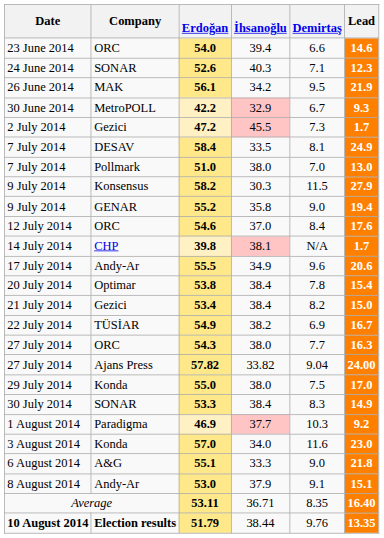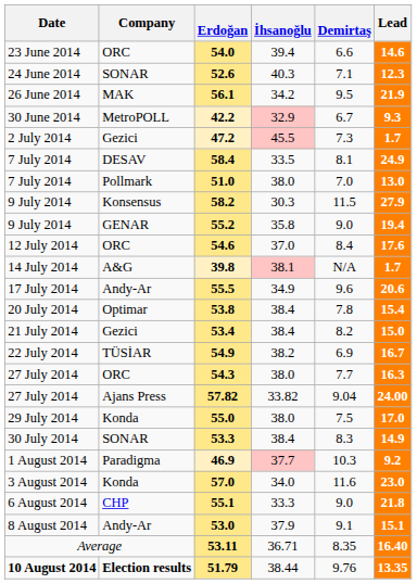 <table class="wikitable sortable">
 <tr>
 <th>Date</th>
 <th>Company</th>
 <th><br><a href='#'>Erdoğan</a></th>
 <th><br><a href='#'>İhsanoğlu</a></th>
 <th><br><a href='#'>Demirtaş</a></th>
 <th>Lead</th>
 </tr>
 <tr>
 <td>23 June 2014</td>
 <td>ORC</td>
 <td style="background:#ffe889; text-align:center;"><strong>54.0</strong></td>
 <td style="text-align:center;">39.4</td>
 <td style="text-align:center;">6.6</td>
 <td style="background:#ff8000; text-align:center; color:white;"><strong>14.6</strong></td>
 </tr>
 <tr>
 <td>24 June 2014</td>
 <td>SONAR</td>
 <td style="background:#ffe889; text-align:center;"><strong>52.6</strong></td>
 <td style="text-align:center;">40.3</td>
 <td style="text-align:center;">7.1</td>
 <td style="background:#ff8000; text-align:center; color:white;"><strong>12.3</strong></td>
 </tr>
 <tr>
 <td>26 June 2014</td>
 <td>MAK</td>
 <td style="background:#ffe889; text-align:center;"><strong>56.1</strong></td>
 <td style="text-align:center;">34.2</td>
 <td style="text-align:center;">9.5</td>
 <td style="background:#ff8000; text-align:center; color:white;"><strong>21.9</strong></td>
 </tr>
 <tr>
 <td>30 June 2014</td>
 <td>MetroPOLL</td>
 <td style="background:#FFF1C4; text-align:center;"><strong>42.2</strong></td>
 <td style="background:#FFC4C4; text-align:center;">32.9</td>
 <td style="text-align:center;">6.7</td>
 <td style="background:#ff8000; text-align:center; color:white;"><strong>9.3</strong></td>
 </tr>
 <tr>
 <td>2 July 2014</td>
 <td>Gezici</td>
 <td style="background:#FFF1C4; text-align:center;"><strong>47.2</strong></td>
 <td style="background:#FFC4C4; text-align:center;">45.5</td>
 <td style="text-align:center;">7.3</td>
 <td style="background:#ff8000; text-align:center; color:white;"><strong>1.7</strong></td>
 </tr>
 <tr>
 <td>7 July 2014</td>
 <td>DESAV</td>
 <td style="background:#ffe889; text-align:center;"><strong>58.4</strong></td>
 <td style="text-align:center;">33.5</td>
 <td style="text-align:center;">8.1</td>
 <td style="background:#ff8000; text-align:center; color:white;"><strong>24.9</strong></td>
 </tr>
 <tr>
 <td>7 July 2014</td>
 <td>Pollmark</td>
 <td style="background:#ffe889; text-align:center;"><strong>51.0</strong></td>
 <td style="text-align:center;">38.0</td>
 <td style="text-align:center;">7.0</td>
 <td style="background:#ff8000; text-align:center; color:white;"><strong>13.0</strong></td>
 </tr>
 <tr>
 <td>9 July 2014</td>
 <td>Konsensus</td>
 <td style="background:#ffe889; text-align:center;"><strong>58.2</strong></td>
 <td style="text-align:center;">30.3</td>
 <td style="text-align:center;">11.5</td>
 <td style="background:#ff8000; text-align:center; color:white;"><strong>27.9</strong></td>
 </tr>
 <tr>
 <td>9 July 2014</td>
 <td>GENAR</td>
 <td style="background:#ffe889; text-align:center;"><strong>55.2</strong></td>
 <td style="text-align:center;">35.8</td>
 <td style="text-align:center;">9.0</td>
 <td style="background:#ff8000; text-align:center; color:white;"><strong>19.4</strong></td>
 </tr>
 <tr>
 <td>12 July 2014</td>
 <td>ORC</td>
 <td style="background:#ffe889; text-align:center;"><strong>54.6</strong></td>
 <td style="text-align:center;">37.0</td>
 <td style="text-align:center;">8.4</td>
 <td style="background:#ff8000; text-align:center; color:white;"><strong>17.6</strong></td>
 </tr>
 <tr>
 <td>14 July 2014</td>
-<td><a href='#'>CHP</a></td>
+<td>A&G</td>
 <td style="background:#FFF1C4; text-align:center;"><strong>39.8</strong></td>
 <td style="background:#FFC4C4; text-align:center;">38.1</td>
 <td style="text-align:center;">N/A</td>
 <td style="background:#ff8000; text-align:center; color:white;"><strong>1.7</strong></td>
 </tr>
 <tr>
 <td>17 July 2014</td>
 <td>Andy-Ar</td>
 <td style="background:#ffe889; text-align:center;"><strong>55.5</strong></td>
 <td style="text-align:center;">34.9</td>
 <td style="text-align:center;">9.6</td>
 <td style="background:#ff8000; text-align:center; color:white;"><strong>20.6</strong></td>
 </tr>
 <tr>
 <td>20 July 2014</td>
 <td>Optimar</td>
 <td style="background:#ffe889; text-align:center;"><strong>53.8</strong></td>
 <td style="text-align:center;">38.4</td>
 <td style="text-align:center;">7.8</td>
 <td style="background:#ff8000; text-align:center; color:white;"><strong>15.4</strong></td>
 </tr>
 <tr>
 <td>21 July 2014</td>
 <td>Gezici</td>
 <td style="background:#ffe889; text-align:center;"><strong>53.4</strong></td>
 <td style="text-align:center;">38.4</td>
 <td style="text-align:center;">8.2</td>
 <td style="background:#ff8000; text-align:center; color:white;"><strong>15.0</strong></td>
 </tr>
 <tr>
 <td>22 July 2014</td>
 <td>TÜSİAR</td>
 <td style="background:#ffe889; text-align:center;"><strong>54.9</strong></td>
 <td style="text-align:center;">38.2</td>
 <td style="text-align:center;">6.9</td>
 <td style="background:#ff8000; text-align:center; color:white;"><strong>16.7</strong></td>
 </tr>
 <tr>
 <td>27 July 2014</td>
 <td>ORC</td>
 <td style="background:#ffe889; text-align:center;"><strong>54.3</strong></td>
 <td style="text-align:center;">38.0</td>
 <td style="text-align:center;">7.7</td>
 <td style="background:#ff8000; text-align:center; color:white;"><strong>16.3</strong></td>
 </tr>
 <tr>
 <td>27 July 2014</td>
 <td>Ajans Press</td>
 <td style="background:#ffe889; text-align:center;"><strong>57.82</strong></td>
 <td style="text-align:center;">33.82</td>
 <td style="text-align:center;">9.04</td>
 <td style="background:#ff8000; text-align:center; color:white;"><strong>24.00</strong></td>
 </tr>
 <tr>
 <td>29 July 2014</td>
 <td>Konda</td>
 <td style="background:#ffe889; text-align:center;"><strong>55.0</strong></td>
 <td style="text-align:center;">38.0</td>
 <td style="text-align:center;">7.5</td>
 <td style="background:#ff8000; text-align:center; color:white;"><strong>17.0</strong></td>
 </tr>
 <tr>
 <td>30 July 2014</td>
 <td>SONAR</td>
 <td style="background:#ffe889; text-align:center;"><strong>53.3</strong></td>
 <td style="text-align:center;">38.4</td>
 <td style="text-align:center;">8.3</td>
 <td style="background:#ff8000; text-align:center; color:white;"><strong>14.9</strong></td>
 </tr>
 <tr>
 <td>1 August 2014</td>
 <td>Paradigma</td>
 <td style="background:#FFF1C4; text-align:center;"><strong>46.9</strong></td>
 <td style="background:#FFC4C4; text-align:center;">37.7</td>
 <td style="text-align:center;">10.3</td>
 <td style="background:#ff8000; text-align:center; color:white;"><strong>9.2</strong></td>
 </tr>
 <tr>
 <td>3 August 2014</td>
 <td>Konda</td>
 <td style="background:#ffe889; text-align:center;"><strong>57.0</strong></td>
 <td style="text-align:center;">34.0</td>
 <td style="text-align:center;">11.6</td>
 <td style="background:#ff8000; text-align:center; color:white;"><strong>23.0</strong></td>
 </tr>
 <tr>
 <td>6 August 2014</td>
-<td>A&G</td>
+<td><a href='#'>CHP</a></td>
 <td style="background:#ffe889; text-align:center;"><strong>55.1</strong></td>
 <td style="text-align:center;">33.3</td>
 <td style="text-align:center;">9.0</td>
 <td style="background:#ff8000; text-align:center; color:white;"><strong>21.8</strong></td>
 </tr>
 <tr>
 <td>8 August 2014</td>
 <td>Andy-Ar</td>
 <td style="background:#ffe889; text-align:center;"><strong>53.0</strong></td>
 <td style="text-align:center;">37.9</td>
 <td style="text-align:center;">9.1</td>
 <td style="background:#ff8000; text-align:center; color:white;"><strong>15.1</strong></td>
 </tr>
 <tr style="text-align:center;">
 <td colspan="2;"><em>Average</em></td>
 <td style="background:#ffe889; text-align:center;"><strong>53.11</strong></td>
 <td style="text-align:center;">36.71</td>
 <td style="text-align:center;">8.35</td>
 <td style="background:#ff8000; text-align:center; color:white;"><strong>16.40</strong></td>
 </tr>
 <tr>
 <td><strong>10 August 2014</strong></td>
 <td><strong>Election results</strong></td>
 <td style="background:#ffe889; text-align:center;"><strong>51.79</strong></td>
 <td style="text-align:center;">38.44</td>
 <td style="text-align:center;">9.76</td>
 <td style="background:#ff8000; text-align:center; color:white;"><strong>13.35</strong></td>
 </tr>
 </table>
